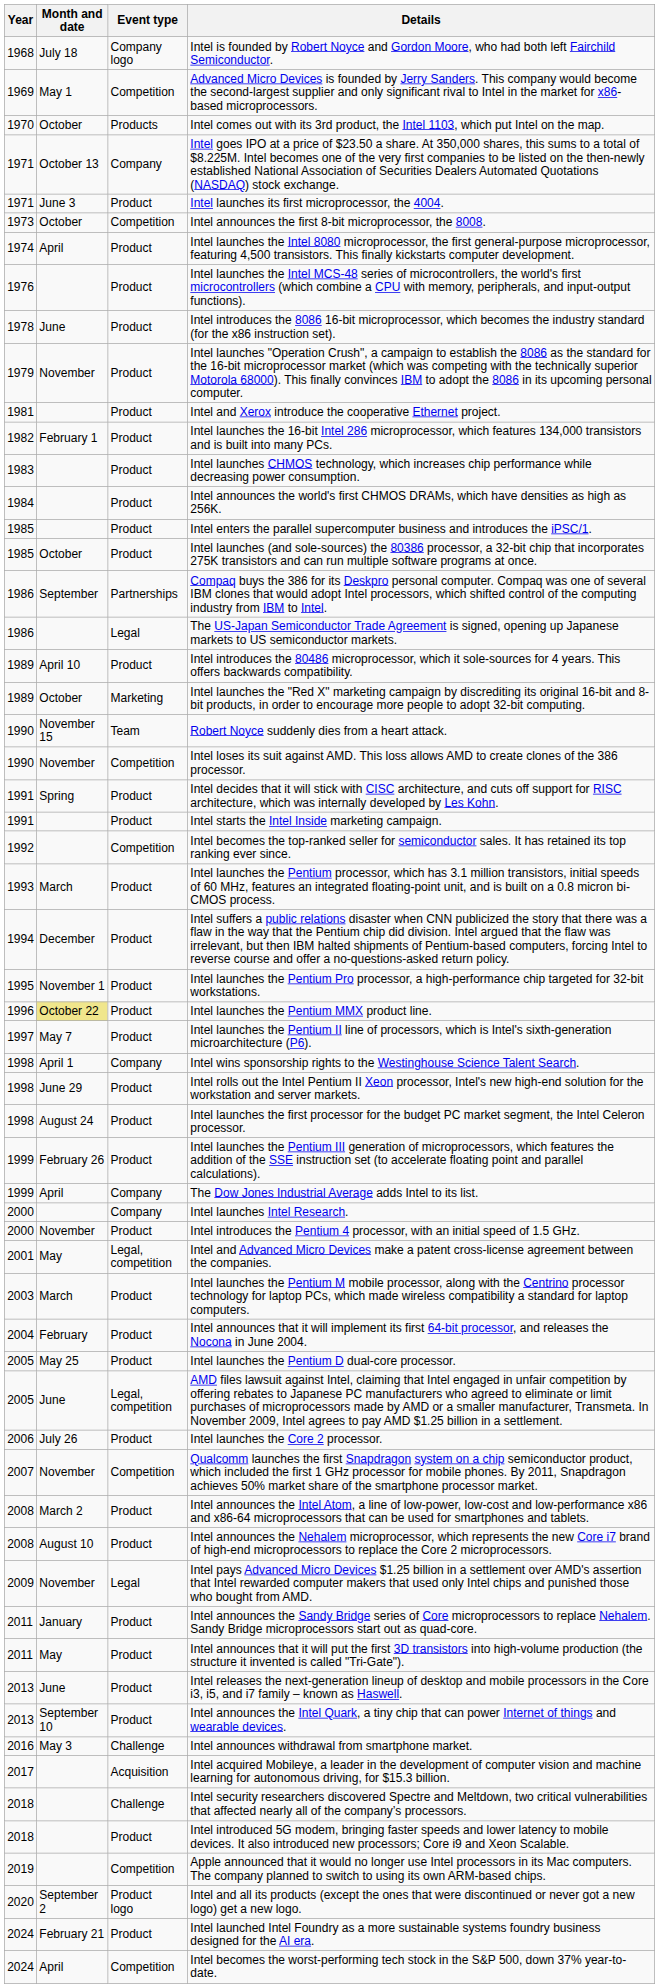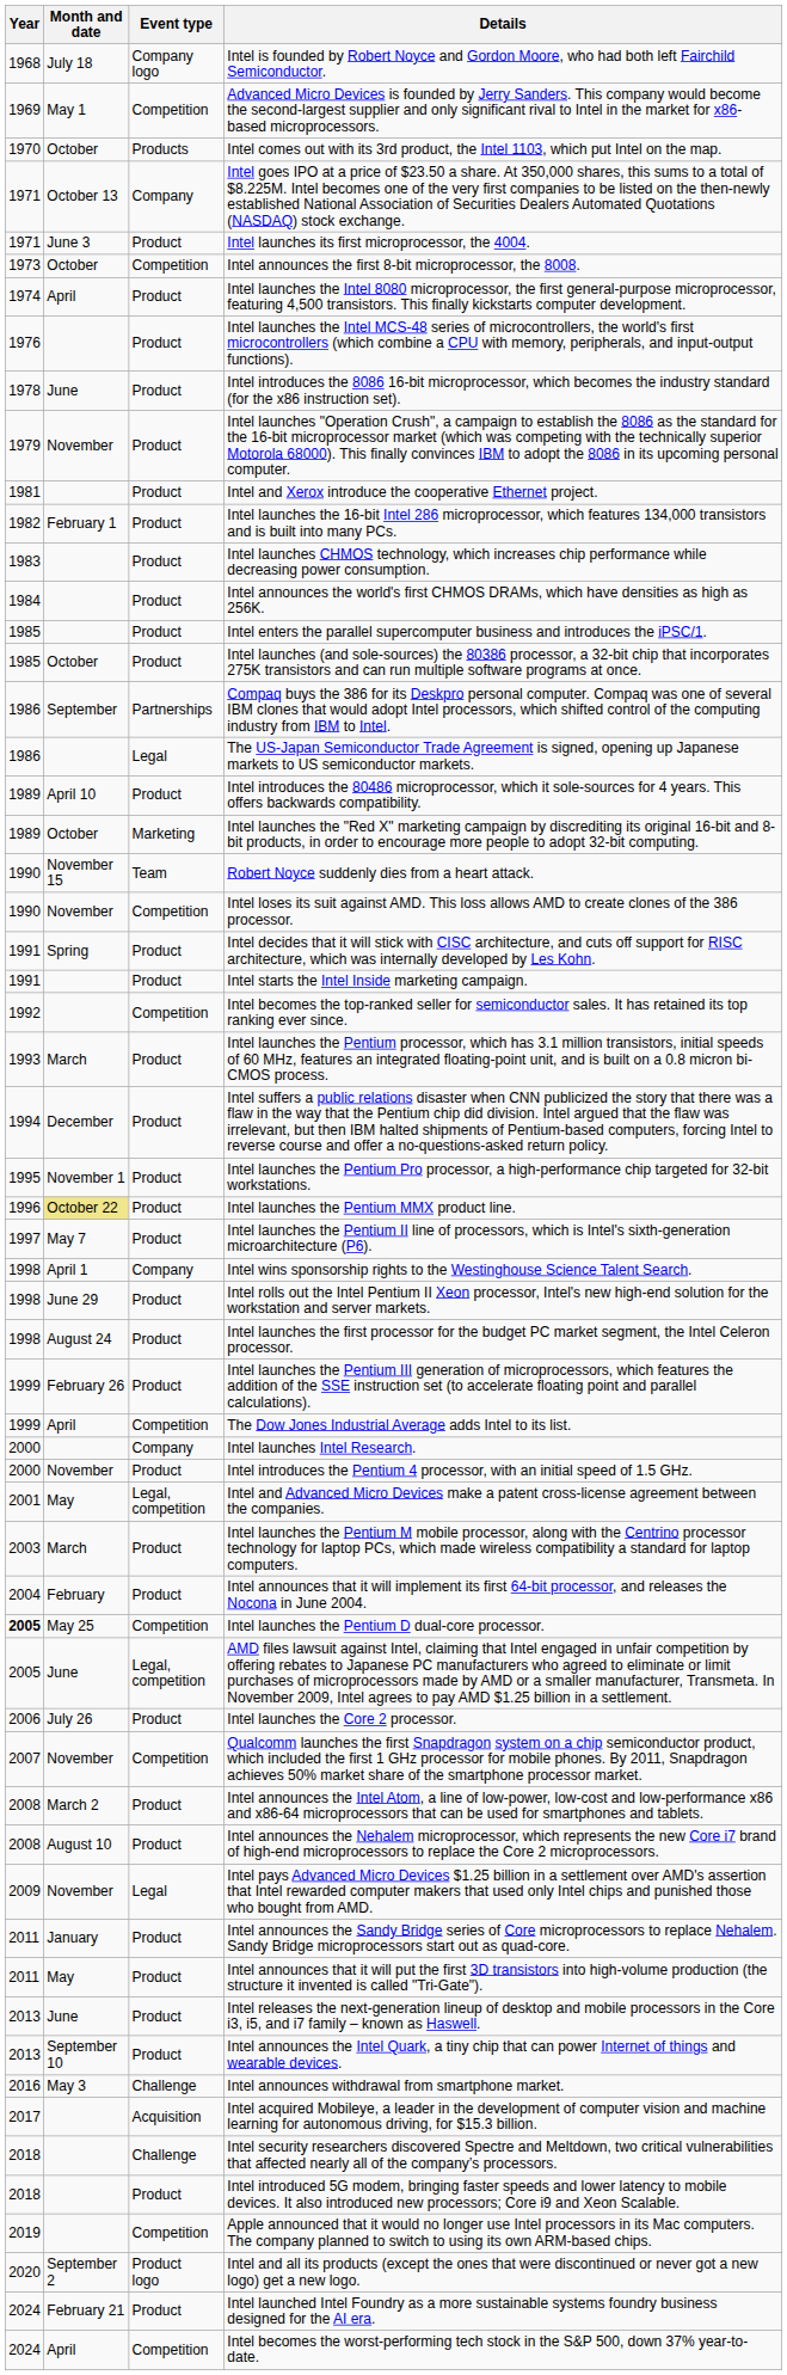 <table class="wikitable sortable" border="1">
 <tr>
 <th>Year</th>
 <th>Month and date</th>
 <th>Event type</th>
 <th>Details</th>
 </tr>
 <tr>
 <td>1968</td>
 <td>July 18</td>
 <td>Company<br>logo</td>
 <td>Intel is founded by <a href='#'>Robert Noyce</a> and <a href='#'>Gordon Moore</a>, who had both left <a href='#'>Fairchild Semiconductor</a>.</td>
 </tr>
 <tr>
 <td>1969</td>
 <td>May 1</td>
 <td>Competition</td>
 <td><a href='#'>Advanced Micro Devices</a> is founded by <a href='#'>Jerry Sanders</a>. This company would become the second-largest supplier and only significant rival to Intel in the market for <a href='#'>x86</a>-based microprocessors.</td>
 </tr>
 <tr>
 <td>1970</td>
 <td>October</td>
 <td>Products</td>
 <td>Intel comes out with its 3rd product, the <a href='#'>Intel 1103</a>, which put Intel on the map.</td>
 </tr>
 <tr>
 <td>1971</td>
 <td>October 13</td>
 <td>Company</td>
 <td><a href='#'>Intel</a> goes IPO at a price of $23.50 a share. At 350,000 shares, this sums to a total of $8.225M. Intel becomes one of the very first companies to be listed on the then-newly established National Association of Securities Dealers Automated Quotations (<a href='#'>NASDAQ</a>) stock exchange.</td>
 </tr>
 <tr>
 <td>1971</td>
 <td>June 3</td>
 <td>Product</td>
 <td><a href='#'>Intel</a> launches its first microprocessor, the <a href='#'>4004</a>.</td>
 </tr>
 <tr>
 <td>1973</td>
 <td>October</td>
 <td>Competition</td>
 <td>Intel announces the first 8-bit microprocessor, the <a href='#'>8008</a>.</td>
 </tr>
 <tr>
 <td>1974</td>
 <td>April</td>
 <td>Product</td>
 <td>Intel launches the <a href='#'>Intel 8080</a> microprocessor, the first general-purpose microprocessor, featuring 4,500 transistors. This finally kickstarts computer development.</td>
 </tr>
 <tr>
 <td>1976</td>
 <td></td>
 <td>Product</td>
 <td>Intel launches the <a href='#'>Intel MCS-48</a> series of microcontrollers, the world's first <a href='#'>microcontrollers</a> (which combine a <a href='#'>CPU</a> with memory, peripherals, and input-output functions).</td>
 </tr>
 <tr>
 <td>1978</td>
 <td>June</td>
 <td>Product</td>
 <td>Intel introduces the <a href='#'>8086</a> 16-bit microprocessor, which becomes the industry standard (for the x86 instruction set).</td>
 </tr>
 <tr>
 <td>1979</td>
 <td>November</td>
 <td>Product</td>
 <td>Intel launches "Operation Crush", a campaign to establish the <a href='#'>8086</a> as the standard for the 16-bit microprocessor market (which was competing with the technically superior <a href='#'>Motorola 68000</a>). This finally convinces <a href='#'>IBM</a> to adopt the <a href='#'>8086</a> in its upcoming personal computer.</td>
 </tr>
 <tr>
 <td>1981</td>
 <td></td>
 <td>Product</td>
 <td>Intel and <a href='#'>Xerox</a> introduce the cooperative <a href='#'>Ethernet</a> project.</td>
 </tr>
 <tr>
 <td>1982</td>
 <td>February 1</td>
 <td>Product</td>
 <td>Intel launches the 16-bit <a href='#'>Intel 286</a> microprocessor, which features 134,000 transistors and is built into many PCs.</td>
 </tr>
 <tr>
 <td>1983</td>
 <td></td>
 <td>Product</td>
 <td>Intel launches <a href='#'>CHMOS</a> technology, which increases chip performance while decreasing power consumption.</td>
 </tr>
 <tr>
 <td>1984</td>
 <td></td>
 <td>Product</td>
 <td>Intel announces the world's first CHMOS DRAMs, which have densities as high as 256K.</td>
 </tr>
 <tr>
 <td>1985</td>
 <td></td>
 <td>Product</td>
 <td>Intel enters the parallel supercomputer business and introduces the <a href='#'>iPSC/1</a>.</td>
 </tr>
 <tr>
 <td>1985</td>
 <td>October</td>
 <td>Product</td>
 <td>Intel launches (and sole-sources) the <a href='#'>80386</a> processor, a 32-bit chip that incorporates 275K transistors and can run multiple software programs at once.</td>
 </tr>
 <tr>
 <td>1986</td>
 <td>September</td>
 <td>Partnerships</td>
 <td><a href='#'>Compaq</a> buys the 386 for its <a href='#'>Deskpro</a> personal computer. Compaq was one of several IBM clones that would adopt Intel processors, which shifted control of the computing industry from <a href='#'>IBM</a> to <a href='#'>Intel</a>.</td>
 </tr>
 <tr>
 <td>1986</td>
 <td></td>
 <td>Legal</td>
 <td>The <a href='#'>US-Japan Semiconductor Trade Agreement</a> is signed, opening up Japanese markets to US semiconductor markets.</td>
 </tr>
 <tr>
 <td>1989</td>
 <td>April 10</td>
 <td>Product</td>
 <td>Intel introduces the <a href='#'>80486</a> microprocessor, which it sole-sources for 4 years. This offers backwards compatibility.</td>
 </tr>
 <tr>
 <td>1989</td>
 <td>October</td>
 <td>Marketing</td>
 <td>Intel launches the "Red X" marketing campaign by discrediting its original 16-bit and 8-bit products, in order to encourage more people to adopt 32-bit computing.</td>
 </tr>
 <tr>
 <td>1990</td>
 <td>November 15</td>
 <td>Team</td>
 <td><a href='#'>Robert Noyce</a> suddenly dies from a heart attack.</td>
 </tr>
 <tr>
 <td>1990</td>
 <td>November</td>
 <td>Competition</td>
 <td>Intel loses its suit against AMD. This loss allows AMD to create clones of the 386 processor.</td>
 </tr>
 <tr>
 <td>1991</td>
 <td>Spring</td>
 <td>Product</td>
 <td>Intel decides that it will stick with <a href='#'>CISC</a> architecture, and cuts off support for <a href='#'>RISC</a> architecture, which was internally developed by <a href='#'>Les Kohn</a>.</td>
 </tr>
 <tr>
 <td>1991</td>
 <td></td>
 <td>Product</td>
 <td>Intel starts the <a href='#'>Intel Inside</a> marketing campaign.</td>
 </tr>
 <tr>
 <td>1992</td>
 <td></td>
 <td>Competition</td>
 <td>Intel becomes the top-ranked seller for <a href='#'>semiconductor</a> sales. It has retained its top ranking ever since.</td>
 </tr>
 <tr>
 <td>1993</td>
 <td>March</td>
 <td>Product</td>
 <td>Intel launches the <a href='#'>Pentium</a> processor, which has 3.1 million transistors, initial speeds of 60 MHz, features an integrated floating-point unit, and is built on a 0.8 micron bi-CMOS process.</td>
 </tr>
 <tr>
 <td>1994</td>
 <td>December</td>
 <td>Product</td>
 <td>Intel suffers a <a href='#'>public relations</a> disaster when CNN publicized the story that there was a flaw in the way that the Pentium chip did division. Intel argued that the flaw was irrelevant, but then IBM halted shipments of Pentium-based computers, forcing Intel to reverse course and offer a no-questions-asked return policy.</td>
 </tr>
 <tr>
 <td>1995</td>
 <td>November 1</td>
 <td>Product</td>
 <td>Intel launches the <a href='#'>Pentium Pro</a> processor, a high-performance chip targeted for 32-bit workstations.</td>
 </tr>
 <tr>
 <td>1996</td>
 <td style="background: khaki;">October 22</td>
 <td>Product</td>
 <td>Intel launches the <a href='#'>Pentium MMX</a> product line.</td>
 </tr>
 <tr>
 <td>1997</td>
 <td>May 7</td>
 <td>Product</td>
 <td>Intel launches the <a href='#'>Pentium II</a> line of processors, which is Intel's sixth-generation microarchitecture (<a href='#'>P6</a>).</td>
 </tr>
 <tr>
 <td>1998</td>
 <td>April 1</td>
 <td>Company</td>
 <td>Intel wins sponsorship rights to the <a href='#'>Westinghouse Science Talent Search</a>.</td>
 </tr>
 <tr>
 <td>1998</td>
 <td>June 29</td>
 <td>Product</td>
 <td>Intel rolls out the Intel Pentium II <a href='#'>Xeon</a> processor, Intel's new high-end solution for the workstation and server markets.</td>
 </tr>
 <tr>
 <td>1998</td>
 <td>August 24</td>
 <td>Product</td>
 <td>Intel launches the first processor for the budget PC market segment, the Intel Celeron processor.</td>
 </tr>
 <tr>
 <td>1999</td>
 <td>February 26</td>
 <td>Product</td>
 <td>Intel launches the <a href='#'>Pentium III</a> generation of microprocessors, which features the addition of the <a href='#'>SSE</a> instruction set (to accelerate floating point and parallel calculations).</td>
 </tr>
 <tr>
 <td>1999</td>
 <td>April</td>
-<td>Company</td>
+<td>Competition</td>
 <td>The <a href='#'>Dow Jones Industrial Average</a> adds Intel to its list.</td>
 </tr>
 <tr>
 <td>2000</td>
 <td></td>
 <td>Company</td>
 <td>Intel launches <a href='#'>Intel Research</a>.</td>
 </tr>
 <tr>
 <td>2000</td>
 <td>November</td>
 <td>Product</td>
 <td>Intel introduces the <a href='#'>Pentium 4</a> processor, with an initial speed of 1.5 GHz.</td>
 </tr>
 <tr>
 <td>2001</td>
 <td>May</td>
 <td>Legal, competition</td>
 <td>Intel and <a href='#'>Advanced Micro Devices</a> make a patent cross-license agreement between the companies.</td>
 </tr>
 <tr>
 <td>2003</td>
 <td>March</td>
 <td>Product</td>
 <td>Intel launches the <a href='#'>Pentium M</a> mobile processor, along with the <a href='#'>Centrino</a> processor technology for laptop PCs, which made wireless compatibility a standard for laptop computers.</td>
 </tr>
 <tr>
 <td>2004</td>
 <td>February</td>
 <td>Product</td>
 <td>Intel announces that it will implement its first <a href='#'>64-bit processor</a>, and releases the <a href='#'>Nocona</a> in June 2004.</td>
 </tr>
 <tr>
-<td>2005</td>
+<td><strong>2005</strong></td>
 <td>May 25</td>
-<td>Product</td>
+<td>Competition</td>
 <td>Intel launches the <a href='#'>Pentium D</a> dual-core processor.</td>
 </tr>
 <tr>
 <td>2005</td>
 <td>June</td>
 <td>Legal, competition</td>
 <td><a href='#'>AMD</a> files lawsuit against Intel, claiming that Intel engaged in unfair competition by offering rebates to Japanese PC manufacturers who agreed to eliminate or limit purchases of microprocessors made by AMD or a smaller manufacturer, Transmeta. In November 2009, Intel agrees to pay AMD $1.25 billion in a settlement.</td>
 </tr>
 <tr>
 <td>2006</td>
 <td>July 26</td>
 <td>Product</td>
 <td>Intel launches the <a href='#'>Core 2</a> processor.</td>
 </tr>
 <tr>
 <td>2007</td>
 <td>November</td>
 <td>Competition</td>
 <td><a href='#'>Qualcomm</a> launches the first <a href='#'>Snapdragon</a> <a href='#'>system on a chip</a> semiconductor product, which included the first 1 GHz processor for mobile phones. By 2011, Snapdragon achieves 50% market share of the smartphone processor market.</td>
 </tr>
 <tr>
 <td>2008</td>
 <td>March 2</td>
 <td>Product</td>
 <td>Intel announces the <a href='#'>Intel Atom</a>, a line of low-power, low-cost and low-performance x86 and x86-64 microprocessors that can be used for smartphones and tablets.</td>
 </tr>
 <tr>
 <td>2008</td>
 <td>August 10</td>
 <td>Product</td>
 <td>Intel announces the <a href='#'>Nehalem</a> microprocessor, which represents the new <a href='#'>Core i7</a> brand of high-end microprocessors to replace the Core 2 microprocessors.</td>
 </tr>
 <tr>
 <td>2009</td>
 <td>November</td>
 <td>Legal</td>
 <td>Intel pays <a href='#'>Advanced Micro Devices</a> $1.25 billion in a settlement over AMD's assertion that Intel rewarded computer makers that used only Intel chips and punished those who bought from AMD.</td>
 </tr>
 <tr>
 <td>2011</td>
 <td>January</td>
 <td>Product</td>
 <td>Intel announces the <a href='#'>Sandy Bridge</a> series of <a href='#'>Core</a> microprocessors to replace <a href='#'>Nehalem</a>. Sandy Bridge microprocessors start out as quad-core.</td>
 </tr>
 <tr>
 <td>2011</td>
 <td>May</td>
 <td>Product</td>
 <td>Intel announces that it will put the first <a href='#'>3D transistors</a> into high-volume production (the structure it invented is called "Tri-Gate").</td>
 </tr>
 <tr>
 <td>2013</td>
 <td>June</td>
 <td>Product</td>
 <td>Intel releases the next-generation lineup of desktop and mobile processors in the Core i3, i5, and i7 family – known as <a href='#'>Haswell</a>.</td>
 </tr>
 <tr>
 <td>2013</td>
 <td>September 10</td>
 <td>Product</td>
 <td>Intel announces the <a href='#'>Intel Quark</a>, a tiny chip that can power <a href='#'>Internet of things</a> and <a href='#'>wearable devices</a>.</td>
 </tr>
 <tr>
 <td>2016</td>
 <td>May 3</td>
 <td>Challenge</td>
 <td>Intel announces withdrawal from smartphone market.</td>
 </tr>
 <tr>
 <td>2017</td>
 <td></td>
 <td>Acquisition</td>
 <td>Intel acquired Mobileye, a leader in the development of computer vision and machine learning for autonomous driving, for $15.3 billion.</td>
 </tr>
 <tr>
 <td>2018</td>
 <td></td>
 <td>Challenge</td>
 <td>Intel security researchers discovered Spectre and Meltdown, two critical vulnerabilities that affected nearly all of the company’s processors.</td>
 </tr>
 <tr>
 <td>2018</td>
 <td></td>
 <td>Product</td>
 <td>Intel introduced 5G modem, bringing faster speeds and lower latency to mobile devices. It also introduced new processors; Core i9 and Xeon Scalable.</td>
 </tr>
 <tr>
 <td>2019</td>
 <td></td>
 <td>Competition</td>
 <td>Apple announced that it would no longer use Intel processors in its Mac computers. The company planned to switch to using its own ARM-based chips.</td>
 </tr>
 <tr>
 <td>2020</td>
 <td>September 2</td>
 <td>Product<br>logo</td>
 <td>Intel and all its products (except the ones that were discontinued or never got a new logo) get a new logo.</td>
 </tr>
 <tr>
 <td>2024</td>
 <td>February 21</td>
 <td>Product</td>
 <td>Intel launched Intel Foundry as a more sustainable systems foundry business designed for the <a href='#'>AI era</a>.</td>
 </tr>
 <tr>
 <td>2024</td>
 <td>April</td>
 <td>Competition</td>
 <td>Intel becomes the worst-performing tech stock in the S&P 500, down 37% year-to-date.</td>
 </tr>
 </table>
